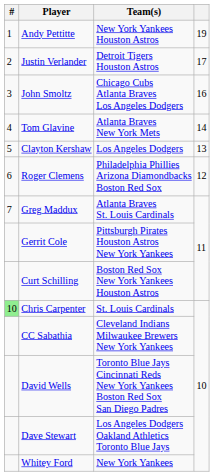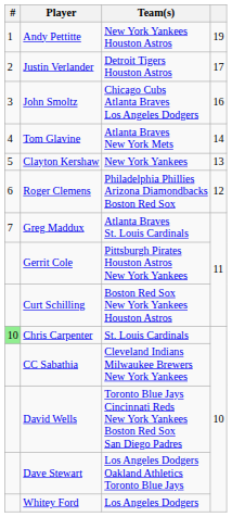 <table class="wikitable" style="float:left;">
 <tr>
 <th>#</th>
 <th>Player</th>
 <th>Team(s)</th>
 <th></th>
 </tr>
 <tr>
 <td>1</td>
 <td><a href='#'>Andy Pettitte</a></td>
 <td><a href='#'>New York Yankees</a><br><a href='#'>Houston Astros</a></td>
 <td>19</td>
 </tr>
 <tr>
 <td>2</td>
 <td><a href='#'>Justin Verlander</a></td>
 <td><a href='#'>Detroit Tigers</a><br><a href='#'>Houston Astros</a></td>
 <td>17</td>
 </tr>
 <tr>
 <td>3</td>
 <td><a href='#'>John Smoltz</a></td>
 <td><a href='#'>Chicago Cubs</a><br><a href='#'>Atlanta Braves</a><br><a href='#'>Los Angeles Dodgers</a></td>
 <td>16</td>
 </tr>
 <tr>
 <td>4</td>
 <td><a href='#'>Tom Glavine</a></td>
 <td><a href='#'>Atlanta Braves</a><br><a href='#'>New York Mets</a></td>
 <td>14</td>
 </tr>
 <tr>
 <td>5</td>
 <td><a href='#'>Clayton Kershaw</a></td>
-<td><a href='#'>Los Angeles Dodgers</a></td>
+<td><a href='#'>New York Yankees</a></td>
 <td>13</td>
 </tr>
 <tr>
 <td>6</td>
 <td><a href='#'>Roger Clemens</a></td>
 <td><a href='#'>Philadelphia Phillies</a><br><a href='#'>Arizona Diamondbacks</a><br><a href='#'>Boston Red Sox</a></td>
 <td>12</td>
 </tr>
 <tr>
 <td>7</td>
 <td><a href='#'>Greg Maddux</a></td>
 <td><a href='#'>Atlanta Braves</a><br><a href='#'>St. Louis Cardinals</a></td>
 <td rowspan=3>11</td>
 </tr>
 <tr>
 <td></td>
 <td><a href='#'>Gerrit Cole</a></td>
 <td><a href='#'>Pittsburgh Pirates</a><br><a href='#'>Houston Astros</a><br><a href='#'>New York Yankees</a></td>
 </tr>
 <tr>
 <td></td>
 <td><a href='#'>Curt Schilling</a></td>
 <td><a href='#'>Boston Red Sox</a><br><a href='#'>New York Yankees</a><br><a href='#'>Houston Astros</a></td>
 </tr>
 <tr>
 <td style="background: lightgreen;">10</td>
 <td><a href='#'>Chris Carpenter</a></td>
 <td><a href='#'>St. Louis Cardinals</a></td>
 <td rowspan=5>10</td>
 </tr>
 <tr>
 <td></td>
 <td><a href='#'>CC Sabathia</a></td>
 <td><a href='#'>Cleveland Indians</a><br><a href='#'>Milwaukee Brewers</a><br><a href='#'>New York Yankees</a></td>
 </tr>
 <tr>
 <td></td>
 <td><a href='#'>David Wells</a></td>
 <td><a href='#'>Toronto Blue Jays</a><br><a href='#'>Cincinnati Reds</a><br><a href='#'>New York Yankees</a><br><a href='#'>Boston Red Sox</a><br><a href='#'>San Diego Padres</a></td>
 </tr>
 <tr>
 <td></td>
 <td><a href='#'>Dave Stewart</a></td>
 <td><a href='#'>Los Angeles Dodgers</a><br><a href='#'>Oakland Athletics</a><br><a href='#'>Toronto Blue Jays</a></td>
 </tr>
 <tr>
 <td></td>
 <td><a href='#'>Whitey Ford</a></td>
-<td><a href='#'>New York Yankees</a></td>
+<td><a href='#'>Los Angeles Dodgers</a></td>
 </tr>
 </table>
